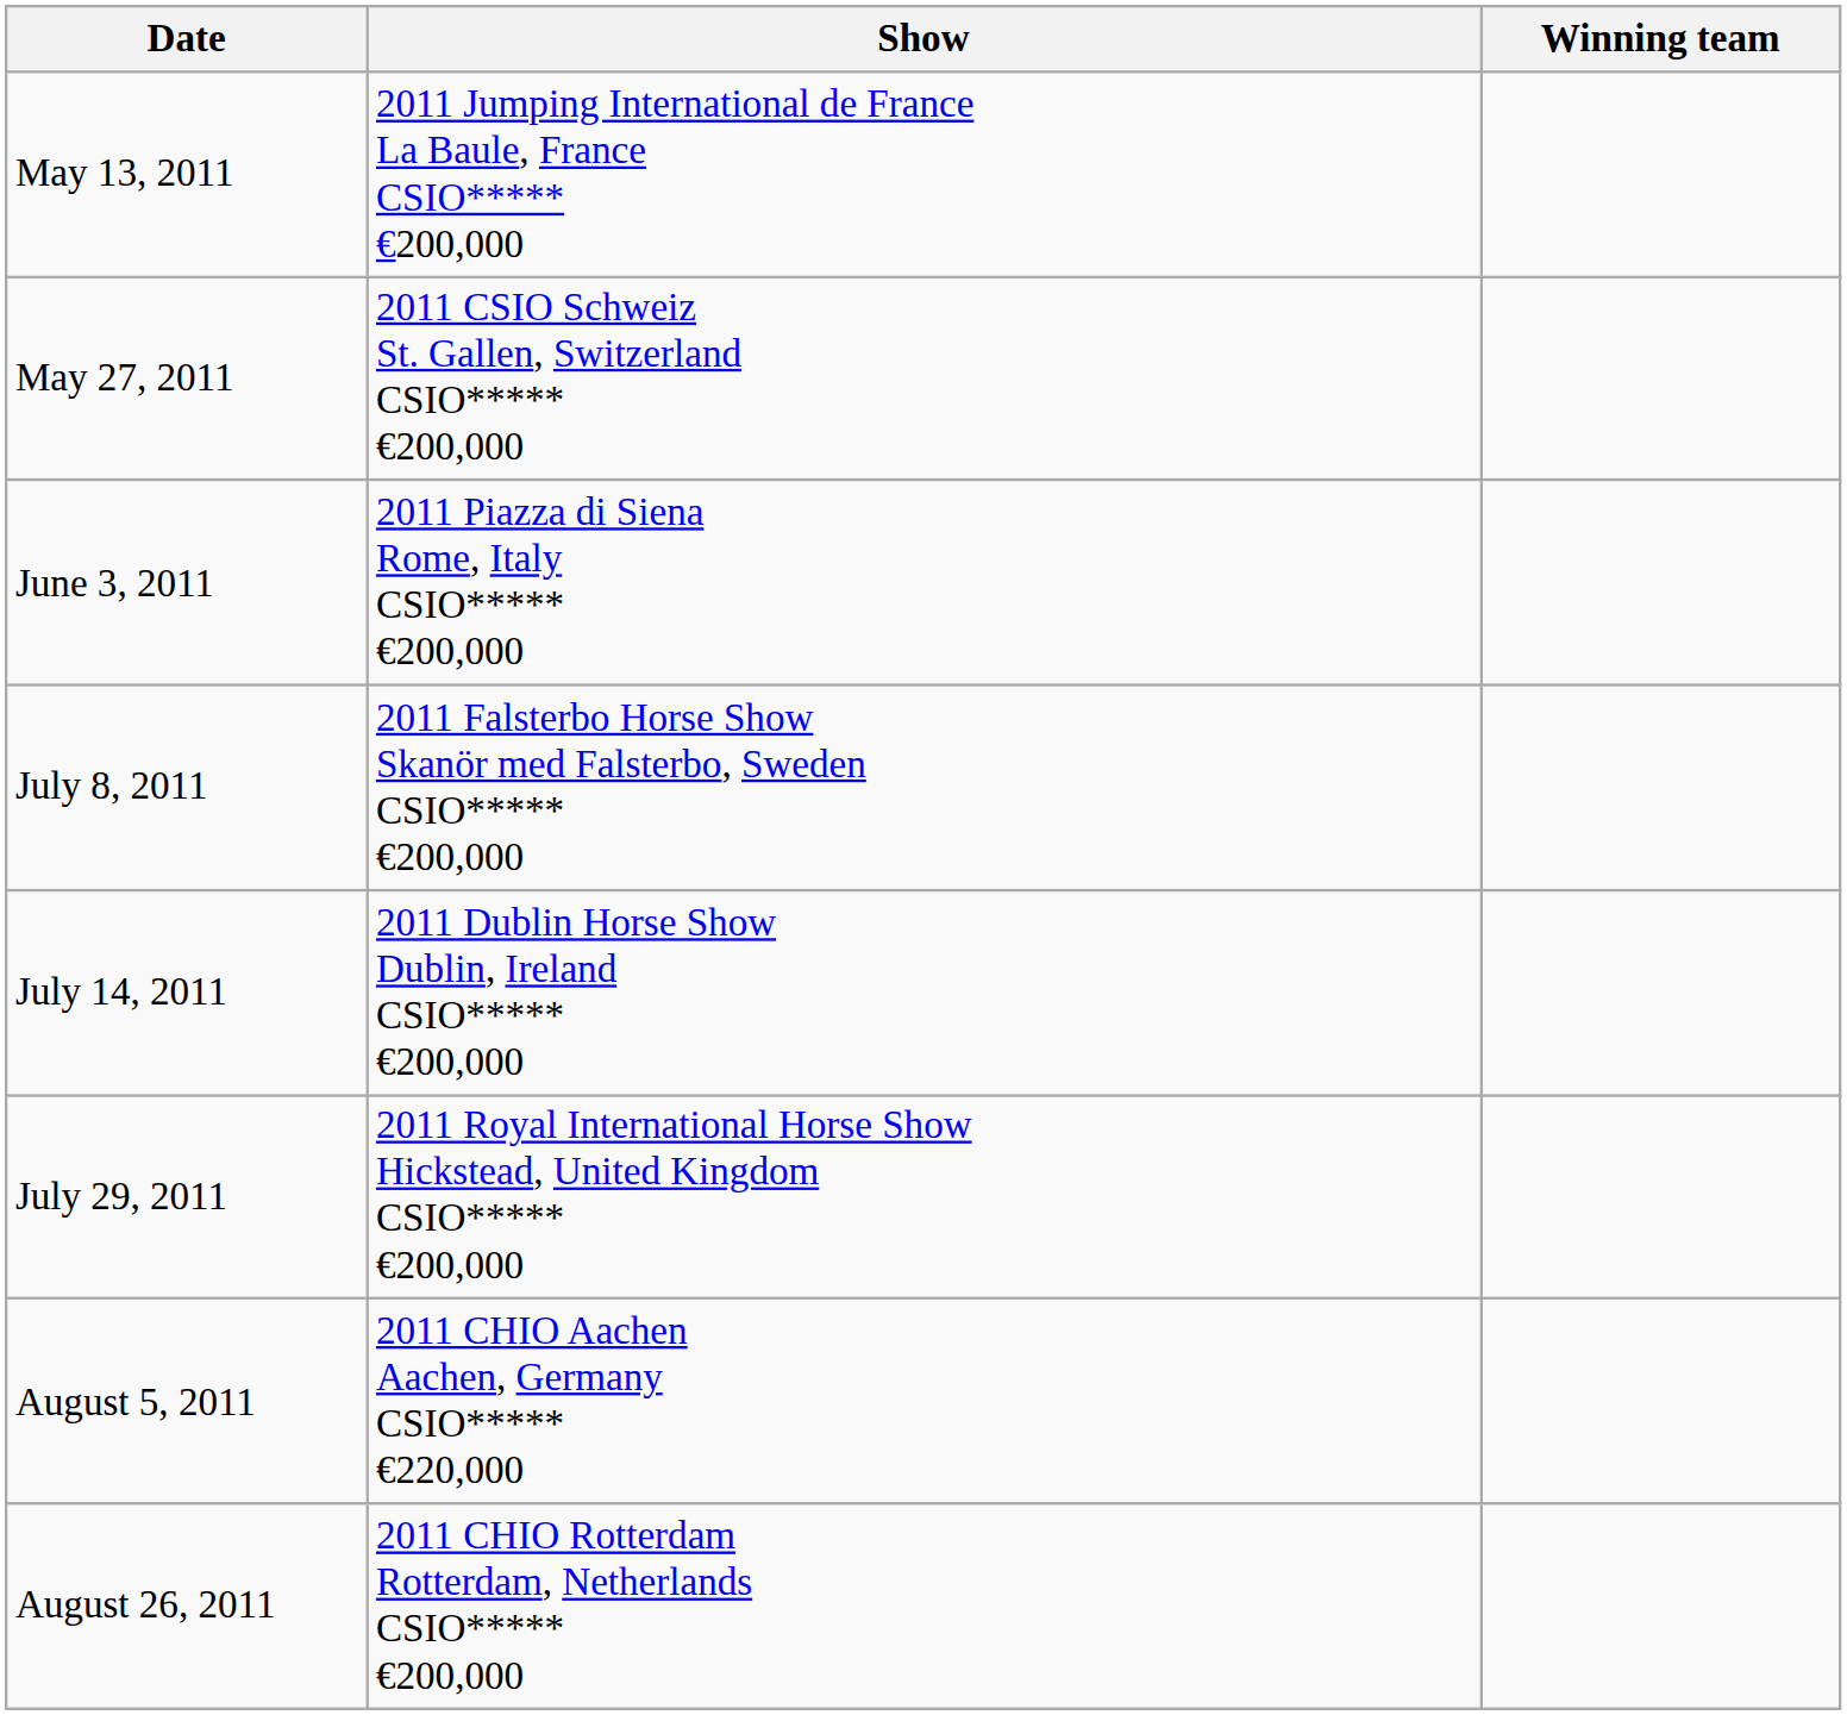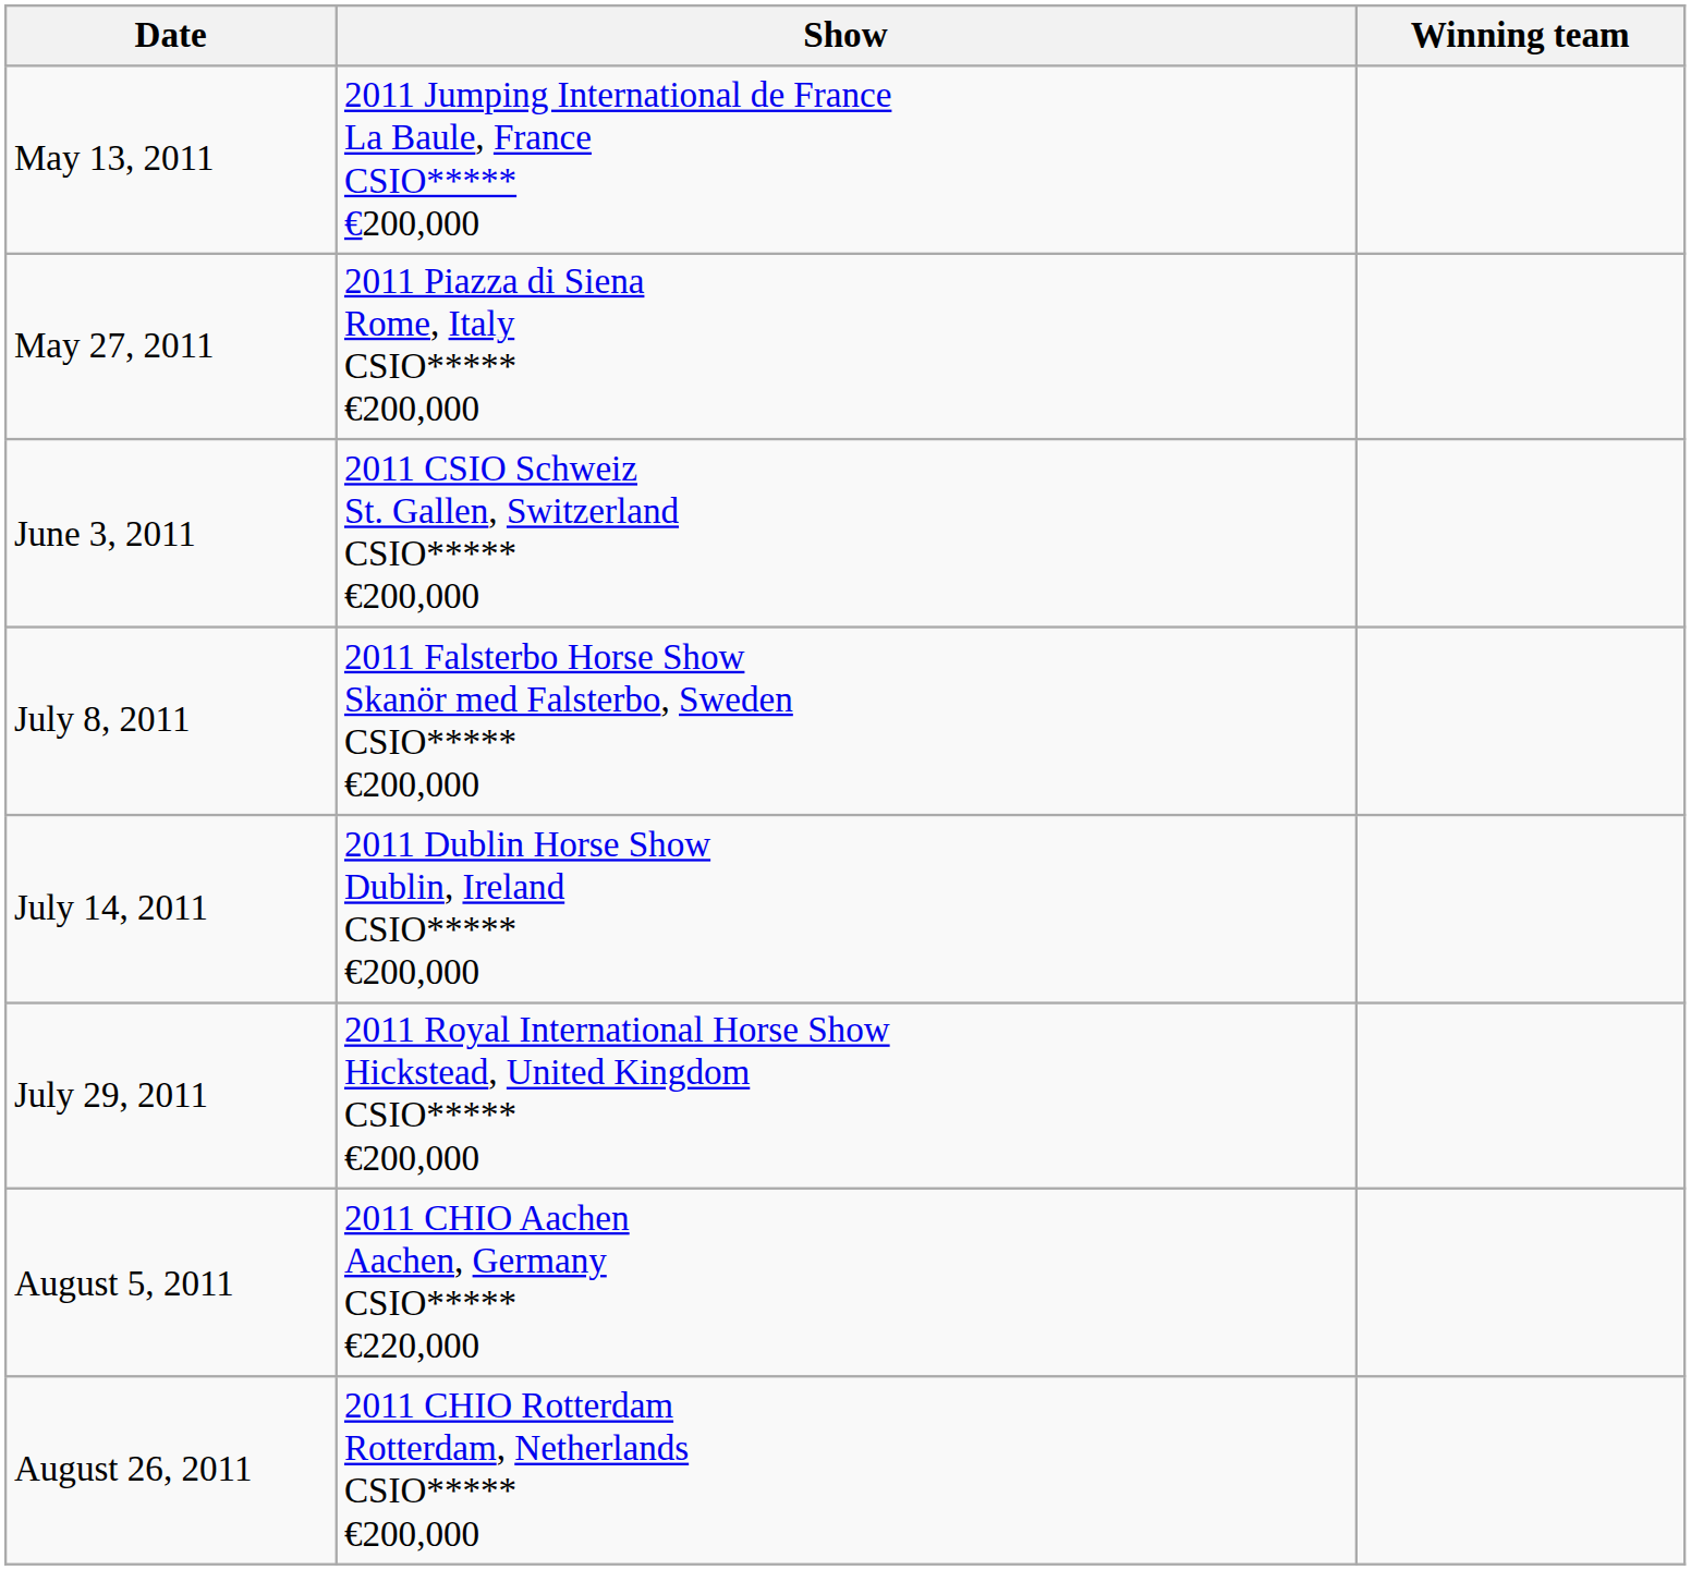 <table class="wikitable" style="font-size: 90%">
 <tr>
 <th width=125>Date</th>
 <th width=400>Show</th>
 <th width=125>Winning team</th>
 </tr>
 <tr>
 <td>May 13, 2011</td>
 <td><a href='#'>2011 Jumping International de France</a><br> <a href='#'>La Baule</a>, <a href='#'>France</a><br><a href='#'>CSIO*****</a><br><a href='#'>€</a>200,000</td>
 <td></td>
 </tr>
 <tr>
 <td>May 27, 2011</td>
-<td><a href='#'>2011 CSIO Schweiz</a><br> <a href='#'>St. Gallen</a>, <a href='#'>Switzerland</a><br>CSIO*****<br>€200,000</td>
+<td><a href='#'>2011 Piazza di Siena</a><br> <a href='#'>Rome</a>, <a href='#'>Italy</a><br>CSIO*****<br>€200,000</td>
 <td></td>
 </tr>
 <tr>
 <td>June 3, 2011</td>
-<td><a href='#'>2011 Piazza di Siena</a><br> <a href='#'>Rome</a>, <a href='#'>Italy</a><br>CSIO*****<br>€200,000</td>
+<td><a href='#'>2011 CSIO Schweiz</a><br> <a href='#'>St. Gallen</a>, <a href='#'>Switzerland</a><br>CSIO*****<br>€200,000</td>
 <td></td>
 </tr>
 <tr>
 <td>July 8, 2011</td>
 <td><a href='#'>2011 Falsterbo Horse Show</a><br> <a href='#'>Skanör med Falsterbo</a>, <a href='#'>Sweden</a><br>CSIO*****<br>€200,000</td>
 <td></td>
 </tr>
 <tr>
 <td>July 14, 2011</td>
 <td><a href='#'>2011 Dublin Horse Show</a><br> <a href='#'>Dublin</a>, <a href='#'>Ireland</a><br>CSIO*****<br>€200,000</td>
 <td></td>
 </tr>
 <tr>
 <td>July 29, 2011</td>
 <td><a href='#'>2011 Royal International Horse Show</a><br> <a href='#'>Hickstead</a>, <a href='#'>United Kingdom</a><br>CSIO*****<br>€200,000</td>
 <td></td>
 </tr>
 <tr>
 <td>August 5, 2011</td>
 <td><a href='#'>2011 CHIO Aachen</a><br> <a href='#'>Aachen</a>, <a href='#'>Germany</a><br>CSIO*****<br>€220,000</td>
 <td></td>
 </tr>
 <tr>
 <td>August 26, 2011</td>
 <td><a href='#'>2011 CHIO Rotterdam</a><br> <a href='#'>Rotterdam</a>, <a href='#'>Netherlands</a><br>CSIO*****<br>€200,000</td>
 <td></td>
 </tr>
 </table>
